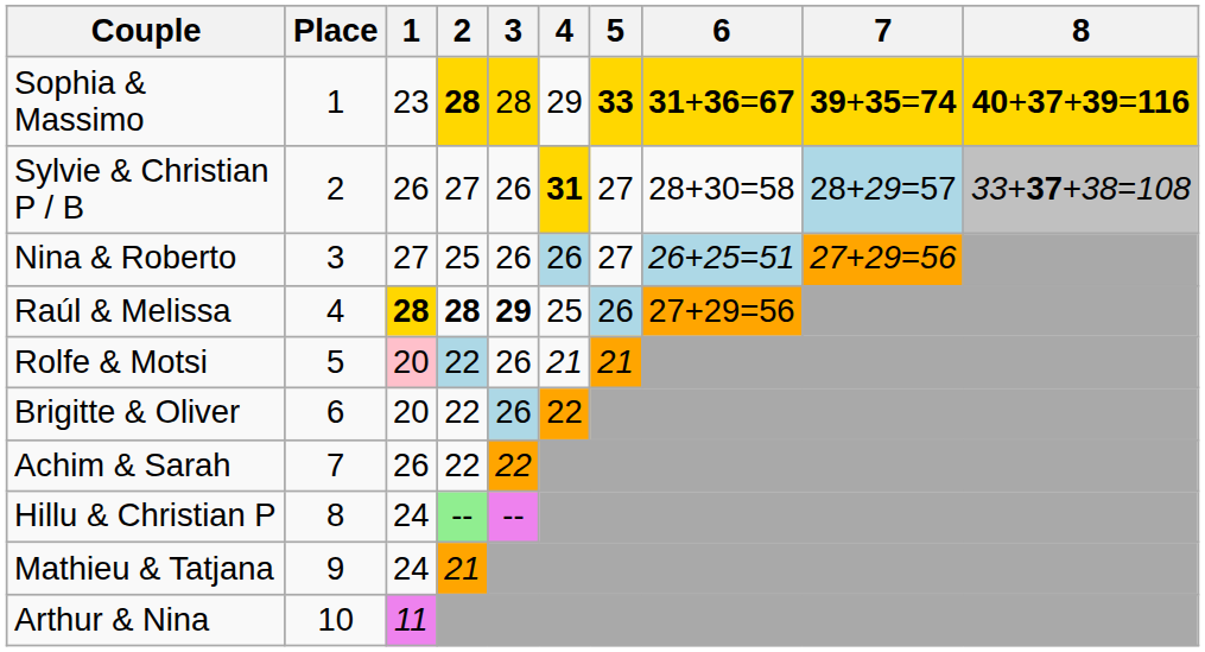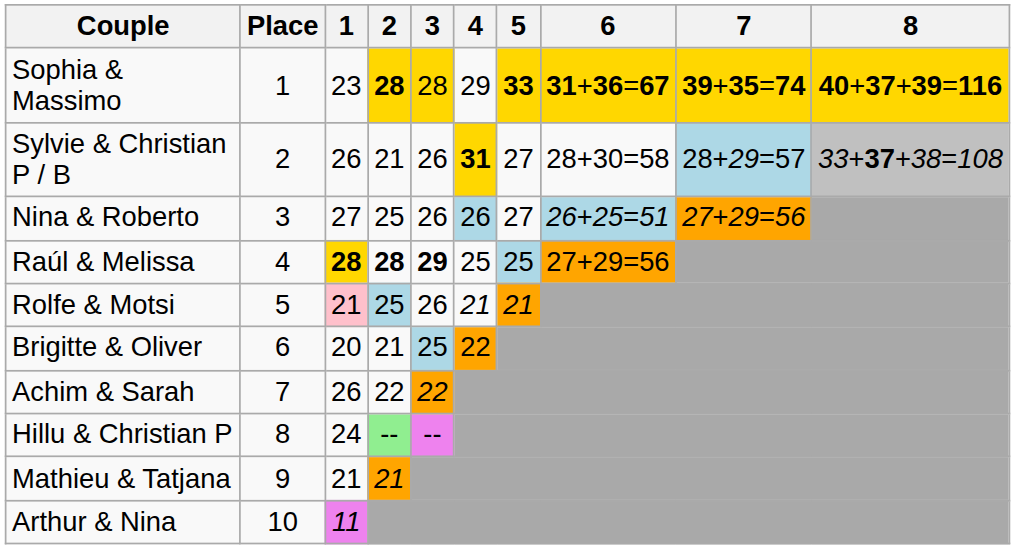 <table class="wikitable sortable" style="margin:auto;">
 <tr>
 <th width="130">Couple</th>
 <th>Place</th>
 <th>1</th>
 <th>2</th>
 <th>3</th>
 <th>4</th>
 <th>5</th>
 <th>6</th>
 <th>7</th>
 <th>8</th>
 </tr>
 <tr>
 <td align="left">Sophia & Massimo</td>
 <td style="text-align:center;">1</td>
 <td style="text-align:center;">23</td>
 <td bgcolor="gold" style="text-align:center;"><span><strong>28</strong></span></td>
 <td bgcolor="gold" style="text-align:center;">28</td>
 <td style="text-align:center;">29</td>
 <td bgcolor="gold" style="text-align:center;"><span><strong>33</strong></span></td>
 <td bgcolor="gold" style="text-align:center;"><span><strong>31</strong></span><span>+</span><span><strong>36</strong></span><span>=</span><span><strong>67</strong></span></td>
 <td bgcolor="gold" style="text-align:center;"><span><strong>39</strong></span><span>+</span><span><strong>35</strong></span><span>=</span><span><strong>74</strong></span></td>
 <td bgcolor="gold" style="text-align:center;"><span><strong>40</strong></span><span>+<strong>37</strong>+</span><span><strong>39</strong></span><span>=</span><span><strong>116</strong></span></td>
 </tr>
 <tr>
 <td align="left">Sylvie & Christian P / B</td>
 <td style="text-align:center;">2</td>
 <td style="text-align:center;">26</td>
-<td style="text-align:center;">27</td>
+<td style="text-align:center;">21</td>
 <td style="text-align:center;">26</td>
 <td bgcolor="gold" style="text-align:center;"><span><strong>31</strong></span></td>
 <td style="text-align:center;">27</td>
 <td style="text-align:center;">28+30=58</td>
 <td bgcolor="lightblue" style="text-align:center;">28+<span><em>29</em></span><span>=57</span></td>
 <td bgcolor="silver" style="text-align:center;"><span><em>33</em></span><span>+<strong>37</strong>+</span><span><em>38</em></span><span>=</span><span><em>108</em></span></td>
 </tr>
 <tr>
 <td align="left">Nina & Roberto</td>
 <td style="text-align:center;">3</td>
 <td style="text-align:center;">27</td>
 <td style="text-align:center;">25</td>
 <td style="text-align:center;">26</td>
 <td bgcolor="lightblue" style="text-align:center;">26</td>
 <td style="text-align:center;">27</td>
 <td bgcolor="lightblue" style="text-align:center;"><span><em>26</em></span><span>+</span><span><em>25</em></span><span>=</span><span><em>51</em></span></td>
 <td bgcolor="orange" style="text-align:center;"><span><em>27</em></span><span>+</span><span><em>29</em></span><span>=</span><span><em>56</em></span></td>
 <td bgcolor="darkgray" colspan="1"></td>
 </tr>
 <tr>
 <td align="left">Raúl & Melissa</td>
 <td style="text-align:center;">4</td>
 <td bgcolor="gold" style="text-align:center;"><span><strong>28</strong></span></td>
 <td style="text-align:center;"><span><strong>28</strong></span></td>
 <td style="text-align:center;"><span><strong>29</strong></span></td>
 <td style="text-align:center;">25</td>
-<td bgcolor="lightblue" style="text-align:center;">26</td>
+<td bgcolor="lightblue" style="text-align:center;">25</td>
 <td bgcolor="orange" style="text-align:center;">27+29=56</td>
 <td bgcolor="darkgray" colspan="2"></td>
 </tr>
 <tr>
 <td align="left">Rolfe & Motsi</td>
 <td style="text-align:center;">5</td>
-<td bgcolor="pink" style="text-align:center;">20</td>
-<td bgcolor="lightblue" style="text-align:center;">22</td>
+<td bgcolor="pink" style="text-align:center;">21</td>
+<td bgcolor="lightblue" style="text-align:center;">25</td>
 <td style="text-align:center;">26</td>
 <td style="text-align:center;"><span><em>21</em></span></td>
 <td bgcolor="orange" style="text-align:center;"><span><em>21</em></span></td>
 <td bgcolor="darkgray" colspan="3"></td>
 </tr>
 <tr>
 <td align="left">Brigitte & Oliver</td>
 <td style="text-align:center;">6</td>
 <td style="text-align:center;">20</td>
-<td style="text-align:center;">22</td>
-<td bgcolor="lightblue" style="text-align:center;">26</td>
+<td style="text-align:center;">21</td>
+<td bgcolor="lightblue" style="text-align:center;">25</td>
 <td bgcolor="orange" style="text-align:center;">22</td>
 <td bgcolor="darkgray" colspan="4"></td>
 </tr>
 <tr>
 <td align="left">Achim & Sarah</td>
 <td style="text-align:center;">7</td>
 <td style="text-align:center;">26</td>
 <td style="text-align:center;">22</td>
 <td bgcolor="orange" style="text-align:center;"><span><em>22</em></span></td>
 <td bgcolor="darkgray" colspan="5"></td>
 </tr>
 <tr>
 <td align="left">Hillu & Christian P</td>
 <td style="text-align:center;">8</td>
 <td style="text-align:center;">24</td>
 <td bgcolor="lightgreen" style="text-align:center;">--</td>
 <td bgcolor="violet" style="text-align:center;">--</td>
 <td bgcolor="darkgray" colspan="5"></td>
 </tr>
 <tr>
 <td align="left">Mathieu & Tatjana</td>
 <td style="text-align:center;">9</td>
-<td style="text-align:center;">24</td>
+<td style="text-align:center;">21</td>
 <td bgcolor="orange" style="text-align:center;"><span><em>21</em></span></td>
 <td bgcolor="darkgray" colspan="6"></td>
 </tr>
 <tr>
 <td align="left">Arthur & Nina</td>
 <td style="text-align:center;">10</td>
 <td bgcolor="violet" style="text-align:center;"><span><em>11</em></span></td>
 <td bgcolor="darkgray" colspan="7"></td>
 </tr>
 </table>
